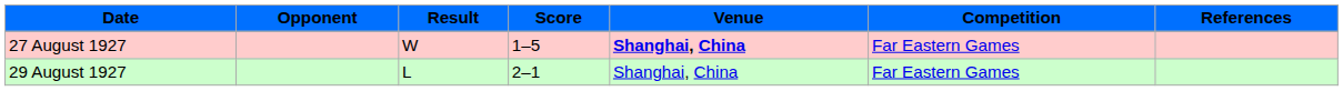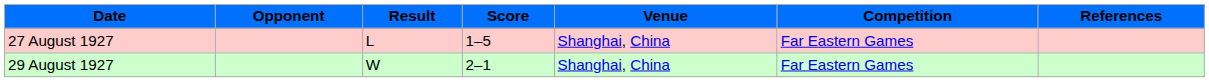 <table width=100% class="wikitable">
 <tr>
 <th style="background:#0070FF;"><span>Date</span></th>
 <th style="background:#0070FF;"><span>Opponent</span></th>
 <th style="background:#0070FF;"><span>Result</span></th>
 <th style="background:#0070FF;"><span>Score</span></th>
 <th style="background:#0070FF;"><span>Venue</span></th>
 <th style="background:#0070FF;"><span>Competition</span></th>
 <th style="background:#0070FF;"><span>References</span></th>
 </tr>
 <tr>
 </tr>
 <tr style="background:#FCC;">
 <td>27 August 1927</td>
 <td></td>
-<td>W</td>
+<td>L</td>
 <td>1–5</td>
-<td><strong> <a href='#'>Shanghai</a>, <a href='#'>China</a></strong></td>
+<td> <a href='#'>Shanghai</a>, <a href='#'>China</a></td>
 <td><a href='#'>Far Eastern Games</a></td>
 <td></td>
 </tr>
 <tr style="background:#CFC;">
 <td>29 August 1927</td>
 <td></td>
-<td>L</td>
+<td>W</td>
 <td>2–1</td>
 <td> <a href='#'>Shanghai</a>, <a href='#'>China</a></td>
 <td><a href='#'>Far Eastern Games</a></td>
 <td></td>
 </tr>
 </table>
